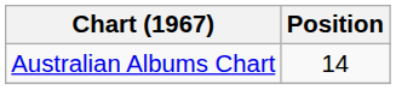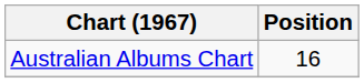 <table class="wikitable" style="text-align:center;">
 <tr>
 <th>Chart (1967)</th>
 <th>Position</th>
 </tr>
 <tr>
 <td align="left"><a href='#'>Australian Albums Chart</a></td>
-<td>14</td>
+<td>16</td>
 </tr>
 <tr>
 </tr>
 </table>
